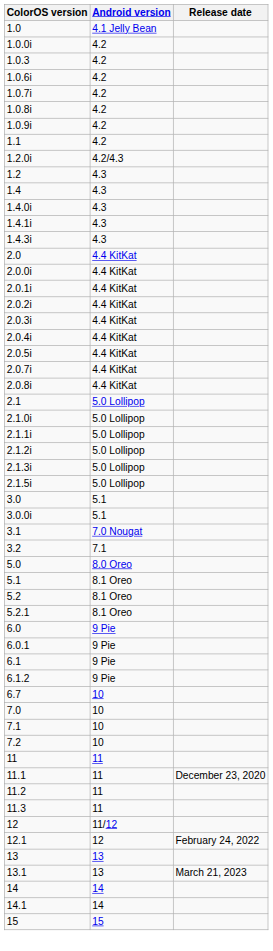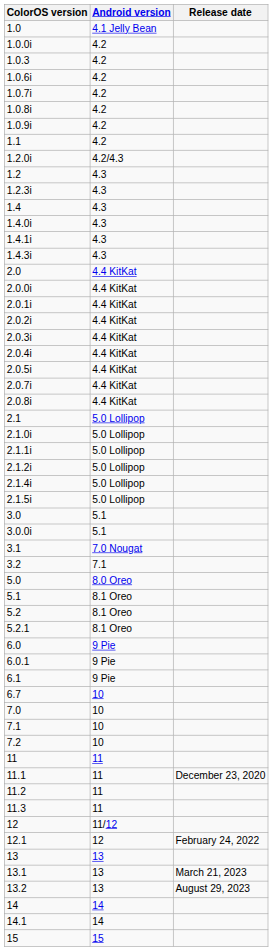 <table class="wikitable">
 <tr>
 <th>ColorOS version</th>
 <th><a href='#'>Android version</a></th>
 <th>Release date</th>
 </tr>
 <tr>
 <td>1.0</td>
 <td><a href='#'>4.1 Jelly Bean</a></td>
 <td></td>
 </tr>
 <tr>
 <td>1.0.0i</td>
 <td>4.2</td>
 <td></td>
 </tr>
 <tr>
 <td>1.0.3</td>
 <td>4.2</td>
 <td></td>
 </tr>
 <tr>
 <td>1.0.6i</td>
 <td>4.2</td>
 <td></td>
 </tr>
 <tr>
 <td>1.0.7i</td>
 <td>4.2</td>
 <td></td>
 </tr>
 <tr>
 <td>1.0.8i</td>
 <td>4.2</td>
 <td></td>
 </tr>
 <tr>
 <td>1.0.9i</td>
 <td>4.2</td>
 <td></td>
 </tr>
 <tr>
 <td>1.1</td>
 <td>4.2</td>
 <td></td>
 </tr>
 <tr>
 <td>1.2.0i</td>
 <td>4.2/4.3</td>
 <td></td>
 </tr>
 <tr>
 <td>1.2</td>
+<td>4.3</td>
+<td></td>
+</tr>
+<tr>
+<td>1.2.3i</td>
 <td>4.3</td>
 <td></td>
 </tr>
 <tr>
 <td>1.4</td>
 <td>4.3</td>
 <td></td>
 </tr>
 <tr>
 <td>1.4.0i</td>
 <td>4.3</td>
 <td></td>
 </tr>
 <tr>
 <td>1.4.1i</td>
 <td>4.3</td>
 <td></td>
 </tr>
 <tr>
 <td>1.4.3i</td>
 <td>4.3</td>
 <td></td>
 </tr>
 <tr>
 <td>2.0</td>
 <td><a href='#'>4.4 KitKat</a></td>
 <td></td>
 </tr>
 <tr>
 <td>2.0.0i</td>
 <td>4.4 KitKat</td>
 <td></td>
 </tr>
 <tr>
 <td>2.0.1i</td>
 <td>4.4 KitKat</td>
 <td></td>
 </tr>
 <tr>
 <td>2.0.2i</td>
 <td>4.4 KitKat</td>
 <td></td>
 </tr>
 <tr>
 <td>2.0.3i</td>
 <td>4.4 KitKat</td>
 <td></td>
 </tr>
 <tr>
 <td>2.0.4i</td>
 <td>4.4 KitKat</td>
 <td></td>
 </tr>
 <tr>
 <td>2.0.5i</td>
 <td>4.4 KitKat</td>
 <td></td>
 </tr>
 <tr>
 <td>2.0.7i</td>
 <td>4.4 KitKat</td>
 <td></td>
 </tr>
 <tr>
 <td>2.0.8i</td>
 <td>4.4 KitKat</td>
 <td></td>
 </tr>
 <tr>
 <td>2.1</td>
 <td><a href='#'>5.0 Lollipop</a></td>
 <td></td>
 </tr>
 <tr>
 <td>2.1.0i</td>
 <td>5.0 Lollipop</td>
 <td></td>
 </tr>
 <tr>
 <td>2.1.1i</td>
 <td>5.0 Lollipop</td>
 <td></td>
 </tr>
 <tr>
 <td>2.1.2i</td>
 <td>5.0 Lollipop</td>
 <td></td>
 </tr>
 <tr>
-<td>2.1.3i</td>
+<td>2.1.4i</td>
 <td>5.0 Lollipop</td>
 <td></td>
 </tr>
 <tr>
 <td>2.1.5i</td>
 <td>5.0 Lollipop</td>
 <td></td>
 </tr>
 <tr>
 <td>3.0</td>
 <td>5.1</td>
 <td></td>
 </tr>
 <tr>
 <td>3.0.0i</td>
 <td>5.1</td>
 <td></td>
 </tr>
 <tr>
 <td>3.1</td>
 <td><a href='#'>7.0 Nougat</a></td>
 <td></td>
 </tr>
 <tr>
 <td>3.2</td>
 <td>7.1</td>
 <td></td>
 </tr>
 <tr>
 <td>5.0</td>
 <td><a href='#'>8.0 Oreo</a></td>
 <td></td>
 </tr>
 <tr>
 <td>5.1</td>
 <td>8.1 Oreo</td>
 <td></td>
 </tr>
 <tr>
 <td>5.2</td>
 <td>8.1 Oreo</td>
 <td></td>
 </tr>
 <tr>
 <td>5.2.1</td>
 <td>8.1 Oreo</td>
 <td></td>
 </tr>
 <tr>
 <td>6.0</td>
 <td><a href='#'>9 Pie</a></td>
 <td></td>
 </tr>
 <tr>
 <td>6.0.1</td>
 <td>9 Pie</td>
 <td></td>
 </tr>
 <tr>
 <td>6.1</td>
 <td>9 Pie</td>
 <td></td>
 </tr>
 <tr>
-<td>6.1.2</td>
-<td>9 Pie</td>
-<td></td>
-</tr>
-<tr>
 <td>6.7</td>
 <td><a href='#'>10</a></td>
 <td></td>
 </tr>
 <tr>
 <td>7.0</td>
 <td>10</td>
 <td></td>
 </tr>
 <tr>
 <td>7.1</td>
 <td>10</td>
 <td></td>
 </tr>
 <tr>
 <td>7.2</td>
 <td>10</td>
 <td></td>
 </tr>
 <tr>
 <td>11</td>
 <td><a href='#'>11</a></td>
 <td></td>
 </tr>
 <tr>
 <td>11.1</td>
 <td>11</td>
 <td>December 23, 2020</td>
 </tr>
 <tr>
 <td>11.2</td>
 <td>11</td>
 <td></td>
 </tr>
 <tr>
 <td>11.3</td>
 <td>11</td>
 <td></td>
 </tr>
 <tr>
 <td>12</td>
 <td>11/<a href='#'>12</a></td>
 <td></td>
 </tr>
 <tr>
 <td>12.1</td>
 <td>12</td>
 <td>February 24, 2022</td>
 </tr>
 <tr>
 <td>13</td>
 <td><a href='#'>13</a></td>
 <td></td>
 </tr>
 <tr>
 <td>13.1</td>
 <td>13</td>
 <td>March 21, 2023</td>
 </tr>
 <tr>
+<td>13.2</td>
+<td>13</td>
+<td>August 29, 2023</td>
+</tr>
+<tr>
 <td>14</td>
 <td><a href='#'>14</a></td>
 <td></td>
 </tr>
 <tr>
 <td>14.1</td>
 <td>14</td>
 <td></td>
 </tr>
 <tr>
 <td>15</td>
 <td><a href='#'>15</a></td>
 <td></td>
 </tr>
 </table>
